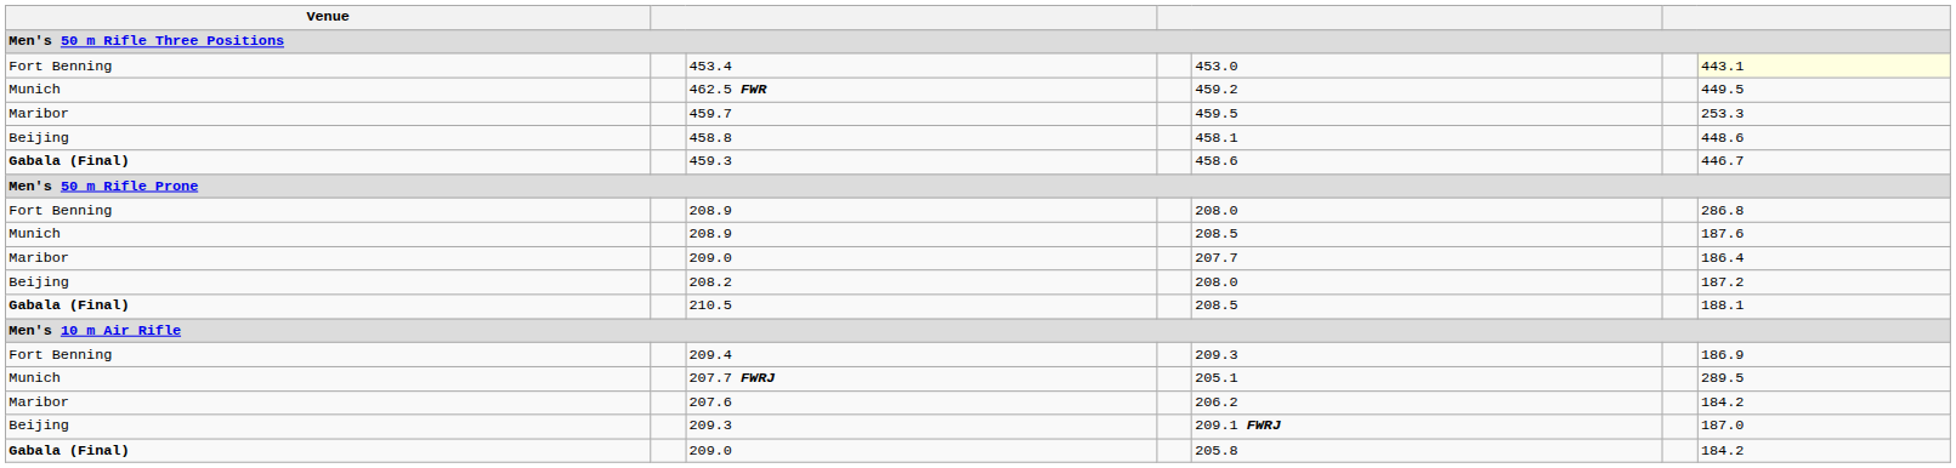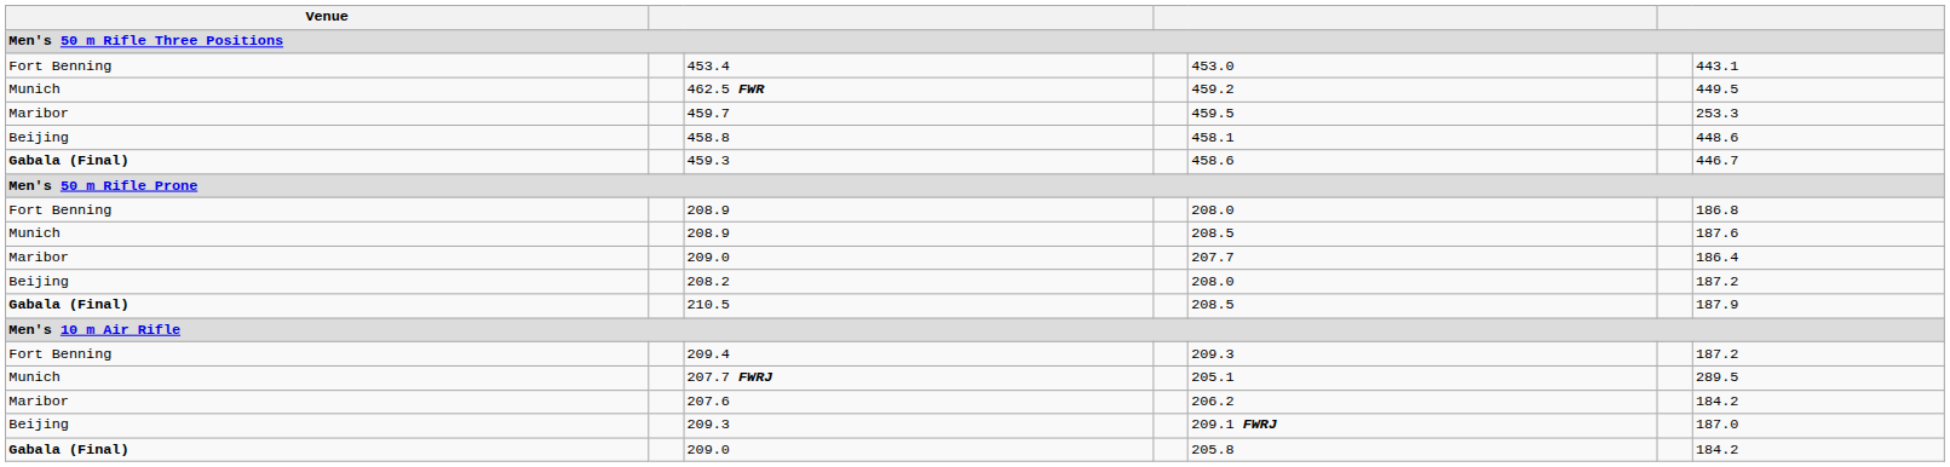 <table class=wikitable style="width:80%; font-size: 90%;">
 <tr>
 <th>Venue</th>
 <th colspan=2></th>
 <th colspan=2></th>
 <th colspan=2></th>
 </tr>
 <tr>
 <td colspan=11 style="background:#dcdcdc"><strong>Men's <a href='#'>50 m Rifle Three Positions</a></strong></td>
 </tr>
 <tr>
 <td>Fort Benning</td>
 <td></td>
 <td>453.4</td>
 <td></td>
 <td>453.0</td>
 <td></td>
-<td style="background: lightyellow;">443.1</td>
+<td>443.1</td>
 </tr>
 <tr>
 <td>Munich</td>
 <td></td>
 <td>462.5 <strong><em>FWR</em></strong></td>
 <td></td>
 <td>459.2</td>
 <td></td>
 <td>449.5</td>
 </tr>
 <tr>
 <td>Maribor</td>
 <td></td>
 <td>459.7</td>
 <td></td>
 <td>459.5</td>
 <td></td>
 <td>253.3</td>
 </tr>
 <tr>
 <td>Beijing</td>
 <td></td>
 <td>458.8</td>
 <td></td>
 <td>458.1</td>
 <td></td>
 <td>448.6</td>
 </tr>
 <tr>
 <td><strong>Gabala (Final)</strong></td>
 <td></td>
 <td>459.3</td>
 <td></td>
 <td>458.6</td>
 <td></td>
 <td>446.7</td>
 </tr>
 <tr>
 <td colspan=11 style="background:#dcdcdc"><strong>Men's <a href='#'>50 m Rifle Prone</a></strong></td>
 </tr>
 <tr>
 <td>Fort Benning</td>
 <td></td>
 <td>208.9</td>
 <td></td>
 <td>208.0</td>
 <td></td>
-<td>286.8</td>
+<td>186.8</td>
 </tr>
 <tr>
 <td>Munich</td>
 <td></td>
 <td>208.9</td>
 <td></td>
 <td>208.5</td>
 <td></td>
 <td>187.6</td>
 </tr>
 <tr>
 <td>Maribor</td>
 <td></td>
 <td>209.0</td>
 <td></td>
 <td>207.7</td>
 <td></td>
 <td>186.4</td>
 </tr>
 <tr>
 <td>Beijing</td>
 <td></td>
 <td>208.2</td>
 <td></td>
 <td>208.0</td>
 <td></td>
 <td>187.2</td>
 </tr>
 <tr>
 <td><strong>Gabala (Final)</strong></td>
 <td></td>
 <td>210.5</td>
 <td></td>
 <td>208.5</td>
 <td></td>
-<td>188.1</td>
+<td>187.9</td>
 </tr>
 <tr>
 <td colspan=11 style="background:#dcdcdc"><strong>Men's <a href='#'>10 m Air Rifle</a></strong></td>
 </tr>
 <tr>
 <td>Fort Benning</td>
 <td></td>
 <td>209.4</td>
 <td></td>
 <td>209.3</td>
 <td></td>
-<td>186.9</td>
+<td>187.2</td>
 </tr>
 <tr>
 <td>Munich</td>
 <td></td>
 <td>207.7 <strong><em>FWRJ</em></strong></td>
 <td></td>
 <td>205.1</td>
 <td></td>
 <td>289.5</td>
 </tr>
 <tr>
 <td>Maribor</td>
 <td></td>
 <td>207.6</td>
 <td></td>
 <td>206.2</td>
 <td></td>
 <td>184.2</td>
 </tr>
 <tr>
 <td>Beijing</td>
 <td></td>
 <td>209.3</td>
 <td></td>
 <td>209.1 <strong><em>FWRJ</em></strong></td>
 <td></td>
 <td>187.0</td>
 </tr>
 <tr>
 <td><strong>Gabala (Final)</strong></td>
 <td></td>
 <td>209.0</td>
 <td></td>
 <td>205.8</td>
 <td></td>
 <td>184.2</td>
 </tr>
 </table>
